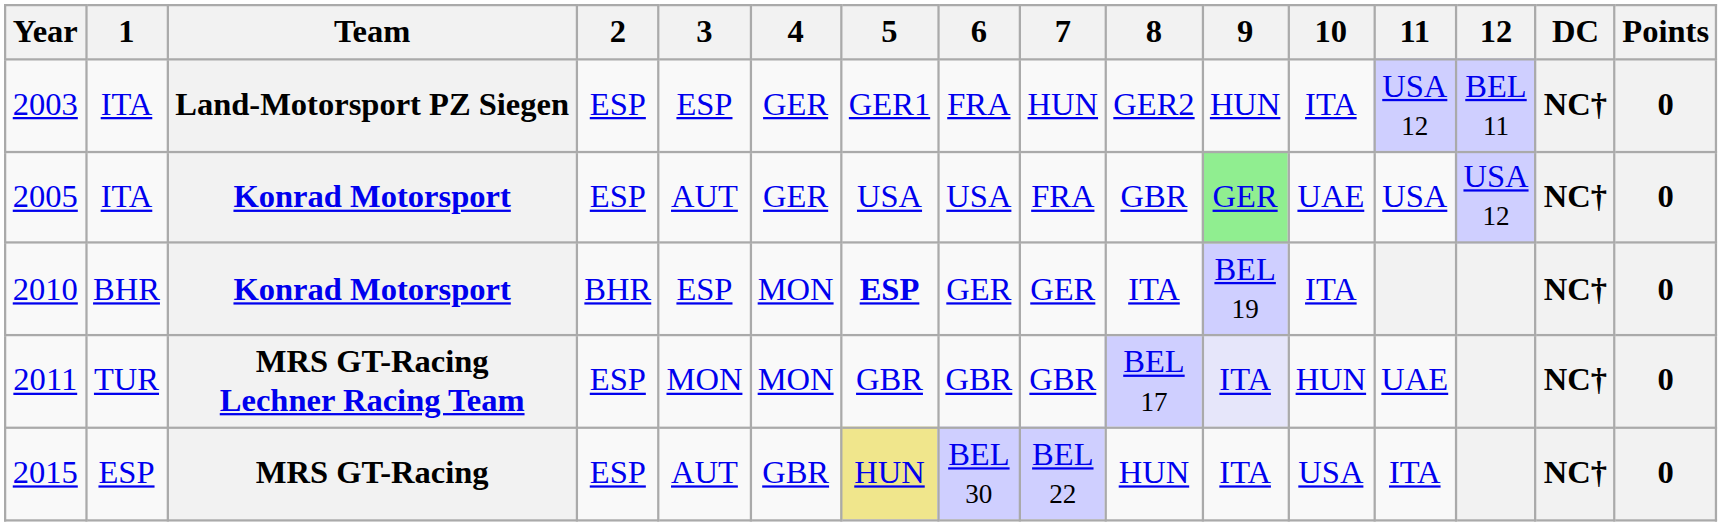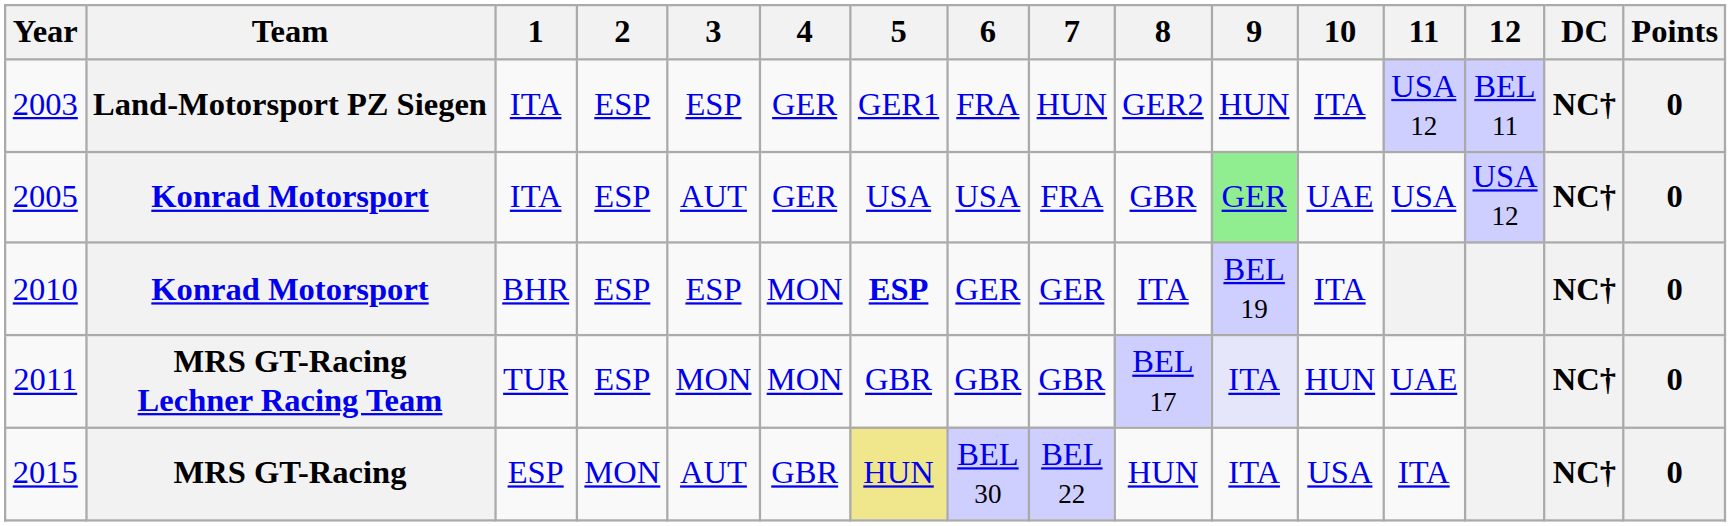 <table class="wikitable" style="text-align:center; font-size:90%">
 <tr>
 <th>Year</th>
+<th>Team</th>
 <th>1</th>
-<th>Team</th>
 <th>2</th>
 <th>3</th>
 <th>4</th>
 <th>5</th>
 <th>6</th>
 <th>7</th>
 <th>8</th>
 <th>9</th>
 <th>10</th>
 <th>11</th>
 <th>12</th>
 <th>DC</th>
 <th>Points</th>
 </tr>
 <tr>
 <td><a href='#'>2003</a></td>
+<th>Land-Motorsport PZ Siegen</th>
 <td><a href='#'>ITA</a></td>
-<th>Land-Motorsport PZ Siegen</th>
 <td><a href='#'>ESP</a></td>
 <td><a href='#'>ESP</a></td>
 <td><a href='#'>GER</a></td>
 <td><a href='#'>GER1</a></td>
 <td><a href='#'>FRA</a></td>
 <td><a href='#'>HUN</a></td>
 <td><a href='#'>GER2</a></td>
 <td><a href='#'>HUN</a></td>
 <td><a href='#'>ITA</a></td>
 <td style="background:#CFCFFF;"><a href='#'>USA</a><br><small>12</small></td>
 <td style="background:#CFCFFF;"><a href='#'>BEL</a><br><small>11</small></td>
 <th>NC†</th>
 <th>0</th>
 </tr>
 <tr>
 <td><a href='#'>2005</a></td>
+<th><a href='#'>Konrad Motorsport</a></th>
 <td><a href='#'>ITA</a></td>
-<th><a href='#'>Konrad Motorsport</a></th>
 <td><a href='#'>ESP</a></td>
 <td><a href='#'>AUT</a></td>
 <td><a href='#'>GER</a></td>
 <td><a href='#'>USA</a></td>
 <td><a href='#'>USA</a></td>
 <td><a href='#'>FRA</a></td>
 <td><a href='#'>GBR</a></td>
 <td style="background: lightgreen;"><a href='#'>GER</a></td>
 <td><a href='#'>UAE</a></td>
 <td><a href='#'>USA</a></td>
 <td style="background:#CFCFFF;"><a href='#'>USA</a><br><small>12</small></td>
 <th>NC†</th>
 <th>0</th>
 </tr>
 <tr>
 <td><a href='#'>2010</a></td>
-<td><a href='#'>BHR</a></td>
 <th><a href='#'>Konrad Motorsport</a></th>
 <td><a href='#'>BHR</a></td>
+<td><a href='#'>ESP</a></td>
 <td><a href='#'>ESP</a></td>
 <td><a href='#'>MON</a></td>
 <td><strong><a href='#'>ESP</a></strong></td>
 <td><a href='#'>GER</a></td>
 <td><a href='#'>GER</a></td>
 <td><a href='#'>ITA</a></td>
 <td style="background:#cfcfff;"><a href='#'>BEL</a><br><small>19</small></td>
 <td><a href='#'>ITA</a></td>
 <th></th>
 <th></th>
 <th>NC†</th>
 <th>0</th>
 </tr>
 <tr>
 <td><a href='#'>2011</a></td>
+<th>MRS GT-Racing<br><a href='#'>Lechner Racing Team</a></th>
 <td><a href='#'>TUR</a></td>
-<th>MRS GT-Racing<br><a href='#'>Lechner Racing Team</a></th>
 <td><a href='#'>ESP</a></td>
 <td><a href='#'>MON</a></td>
 <td><a href='#'>MON</a></td>
 <td><a href='#'>GBR</a></td>
 <td><a href='#'>GBR</a></td>
 <td><a href='#'>GBR</a></td>
 <td style="background:#CFCFFF;"><a href='#'>BEL</a><br><small>17</small></td>
 <td style="background: lavender;"><a href='#'>ITA</a></td>
 <td><a href='#'>HUN</a></td>
 <td><a href='#'>UAE</a></td>
 <th></th>
 <th>NC†</th>
 <th>0</th>
 </tr>
 <tr>
 <td><a href='#'>2015</a></td>
-<td><a href='#'>ESP</a></td>
 <th>MRS GT-Racing</th>
 <td><a href='#'>ESP</a></td>
+<td><a href='#'>MON</a></td>
 <td><a href='#'>AUT</a></td>
 <td><a href='#'>GBR</a></td>
 <td style="background: khaki;"><a href='#'>HUN</a></td>
 <td style="background:#CFCFFF;"><a href='#'>BEL</a><br><small>30</small></td>
 <td style="background:#CFCFFF;"><a href='#'>BEL</a><br><small>22</small></td>
 <td><a href='#'>HUN</a></td>
 <td><a href='#'>ITA</a></td>
 <td><a href='#'>USA</a></td>
 <td><a href='#'>ITA</a></td>
 <th></th>
 <th>NC†</th>
 <th>0</th>
 </tr>
 </table>
